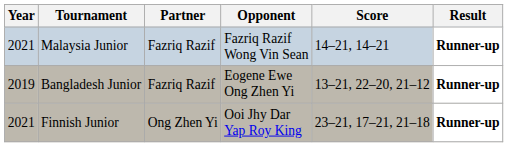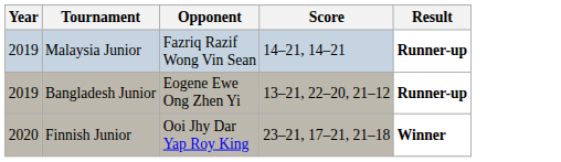 <table class="sortable wikitable" style="font-size: 90%;">
 <tr>
 <th>Year</th>
 <th>Tournament</th>
-<th>Partner</th>
 <th>Opponent</th>
 <th>Score</th>
 <th>Result</th>
 </tr>
 <tr style="background:#C6D4E1">
-<td align="center">2021</td>
+<td align="center">2019</td>
 <td align="left">Malaysia Junior</td>
-<td align="left"> Fazriq Razif</td>
 <td align="left"> Fazriq Razif<br> Wong Vin Sean</td>
 <td align="left">14–21, 14–21</td>
 <td style="text-align:left; background:white"> <strong>Runner-up</strong></td>
 </tr>
 <tr style="background:#BDB8AD">
 <td align="center">2019</td>
 <td align="left">Bangladesh Junior</td>
-<td align="left"> Fazriq Razif</td>
 <td align="left"> Eogene Ewe<br> Ong Zhen Yi</td>
 <td align="left">13–21, 22–20, 21–12</td>
 <td style="text-align:left; background:white"> <strong>Runner-up</strong></td>
 </tr>
 <tr style="background:#BDB8AD">
-<td align="center">2021</td>
+<td align="center">2020</td>
 <td align="left">Finnish Junior</td>
-<td align="left"> Ong Zhen Yi</td>
 <td align="left"> Ooi Jhy Dar<br> <a href='#'>Yap Roy King</a></td>
 <td align="left">23–21, 17–21, 21–18</td>
-<td style="text-align:left; background:white"> <strong>Runner-up</strong></td>
+<td style="text-align:left; background:white"> <strong>Winner</strong></td>
 </tr>
 </table>
